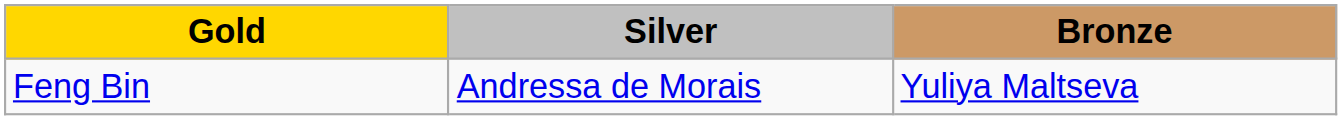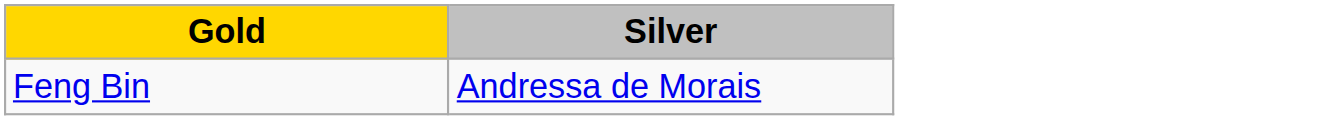 <table class="wikitable" style="text-align:left">
 <tr align="center">
 <td width=200 bgcolor=gold><strong>Gold</strong></td>
 <td width=200 bgcolor=silver><strong>Silver</strong></td>
-<td width=200 bgcolor=CC9966><strong>Bronze</strong></td>
 </tr>
 <tr>
 <td><a href='#'>Feng Bin</a><br><em></em></td>
 <td><a href='#'>Andressa de Morais</a><br><em></em></td>
-<td><a href='#'>Yuliya Maltseva</a><br><em></em></td>
 </tr>
 </table>
